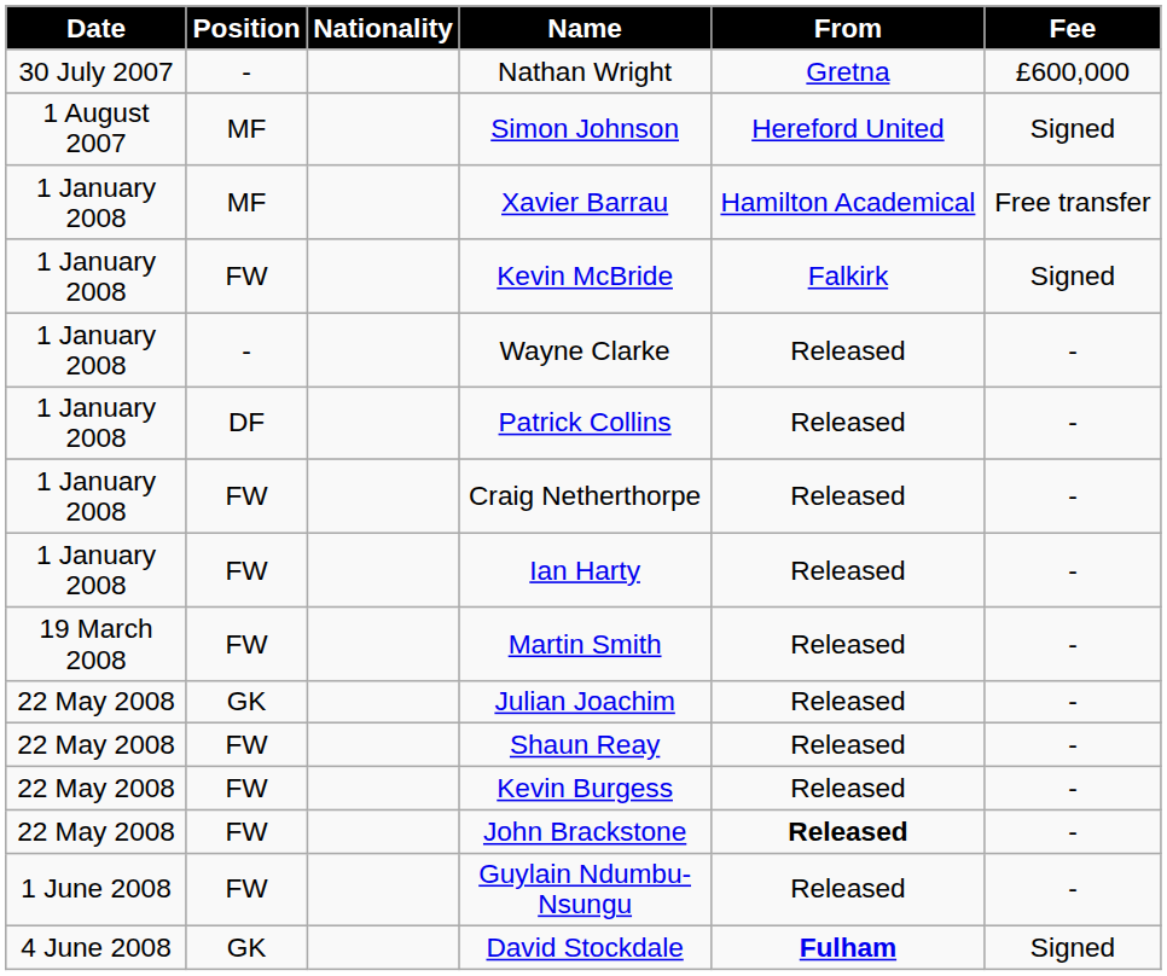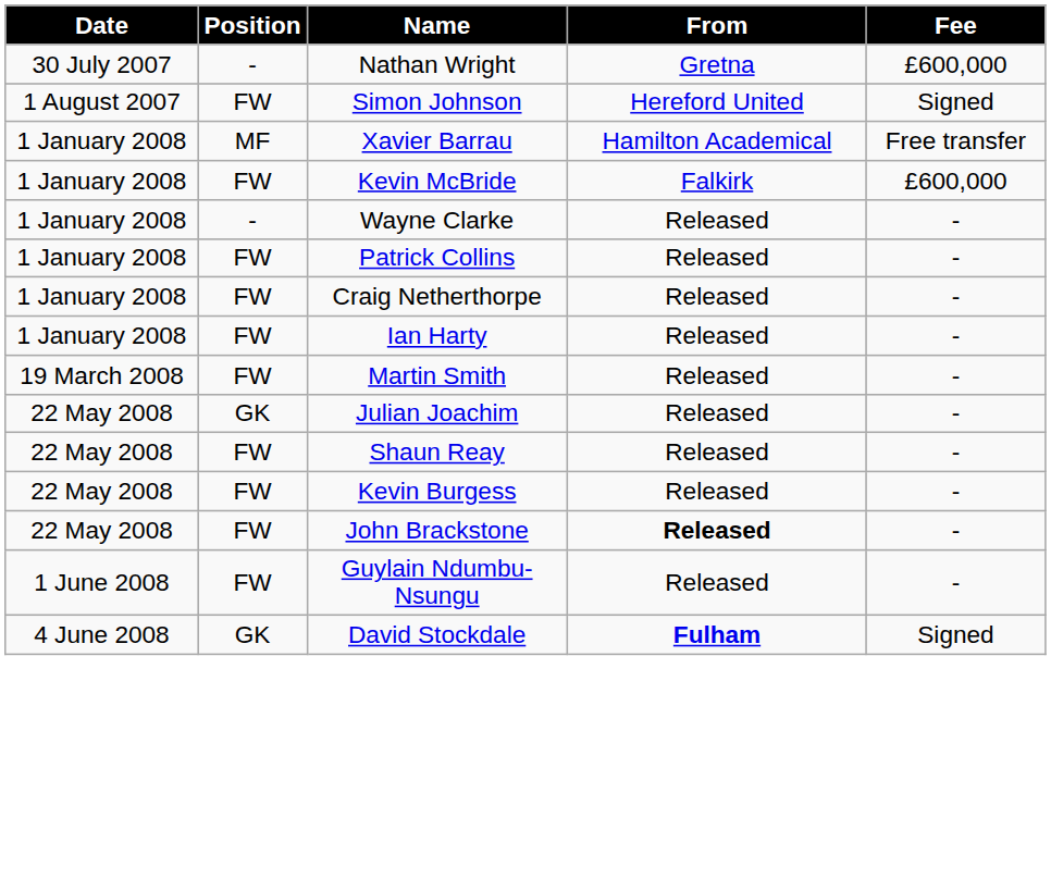 <table class="wikitable" style="text-align:center; font-size:90%; ">
 <tr>
 <th style="background:#000000; color:white; width:110px;">Date</th>
 <th style="background:#000000; color:white; width:50px;">Position</th>
-<th style="background:#000000; color:white; width:50px;">Nationality</th>
 <th style="background:#000000; color:white; width:150px;">Name</th>
 <th style="background:#000000; color:white; width:175px;">From</th>
 <th style="background:#000000; color:white; width:100px;">Fee</th>
 </tr>
 <tr>
 <td>30 July 2007</td>
 <td>-</td>
-<td></td>
 <td>Nathan Wright</td>
 <td><a href='#'>Gretna</a></td>
 <td>£600,000</td>
 </tr>
 <tr>
 <td>1 August 2007</td>
-<td>MF</td>
-<td></td>
+<td>FW</td>
 <td><a href='#'>Simon Johnson</a></td>
 <td><a href='#'>Hereford United</a></td>
 <td>Signed</td>
 </tr>
 <tr>
 <td>1 January 2008</td>
 <td>MF</td>
-<td></td>
 <td><a href='#'>Xavier Barrau</a></td>
 <td><a href='#'>Hamilton Academical</a></td>
 <td>Free transfer</td>
 </tr>
 <tr>
 <td>1 January 2008</td>
 <td>FW</td>
-<td></td>
 <td><a href='#'>Kevin McBride</a></td>
 <td><a href='#'>Falkirk</a></td>
-<td>Signed</td>
+<td>£600,000</td>
 </tr>
 <tr>
 <td>1 January 2008</td>
 <td>-</td>
-<td></td>
 <td>Wayne Clarke</td>
 <td>Released</td>
 <td>-</td>
 </tr>
 <tr>
 <td>1 January 2008</td>
-<td>DF</td>
-<td></td>
+<td>FW</td>
 <td><a href='#'>Patrick Collins</a></td>
 <td>Released</td>
 <td>-</td>
 </tr>
 <tr>
 <td>1 January 2008</td>
 <td>FW</td>
-<td></td>
 <td>Craig Netherthorpe</td>
 <td>Released</td>
 <td>-</td>
 </tr>
 <tr>
 <td>1 January 2008</td>
 <td>FW</td>
-<td></td>
 <td><a href='#'>Ian Harty</a></td>
 <td>Released</td>
 <td>-</td>
 </tr>
 <tr>
 <td>19 March 2008</td>
 <td>FW</td>
-<td></td>
 <td><a href='#'>Martin Smith</a></td>
 <td>Released</td>
 <td>-</td>
 </tr>
 <tr>
 <td>22 May 2008</td>
 <td>GK</td>
-<td></td>
 <td><a href='#'>Julian Joachim</a></td>
 <td>Released</td>
 <td>-</td>
 </tr>
 <tr>
 <td>22 May 2008</td>
 <td>FW</td>
-<td></td>
 <td><a href='#'>Shaun Reay</a></td>
 <td>Released</td>
 <td>-</td>
 </tr>
 <tr>
 <td>22 May 2008</td>
 <td>FW</td>
-<td></td>
 <td><a href='#'>Kevin Burgess</a></td>
 <td>Released</td>
 <td>-</td>
 </tr>
 <tr>
 <td>22 May 2008</td>
 <td>FW</td>
-<td></td>
 <td><a href='#'>John Brackstone</a></td>
 <td><strong>Released</strong></td>
 <td>-</td>
 </tr>
 <tr>
 <td>1 June 2008</td>
 <td>FW</td>
-<td></td>
 <td><a href='#'>Guylain Ndumbu-Nsungu</a></td>
 <td>Released</td>
 <td>-</td>
 </tr>
 <tr>
 <td>4 June 2008</td>
 <td>GK</td>
-<td></td>
 <td><a href='#'>David Stockdale</a></td>
 <td><strong><a href='#'>Fulham</a></strong></td>
 <td>Signed</td>
 </tr>
 </table>
